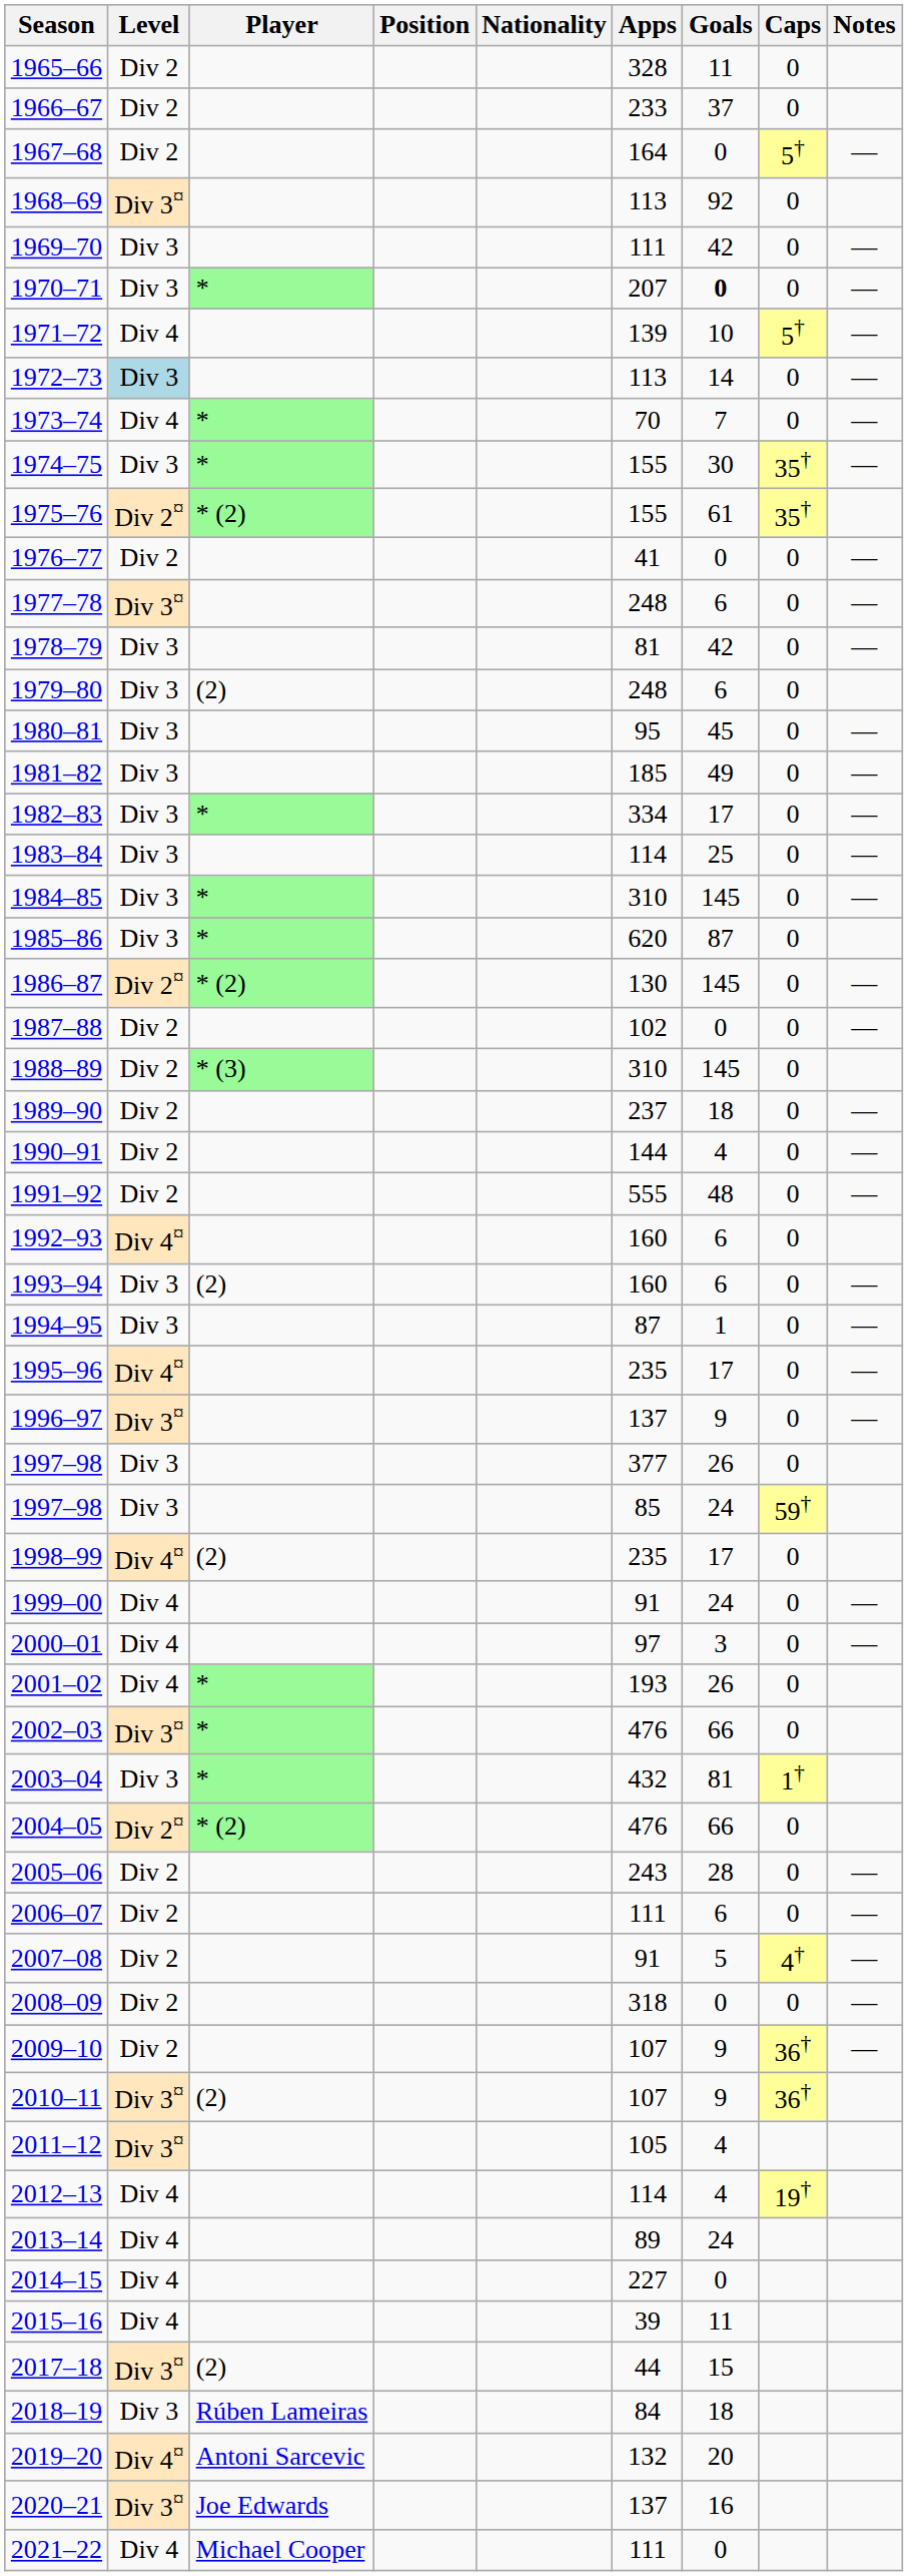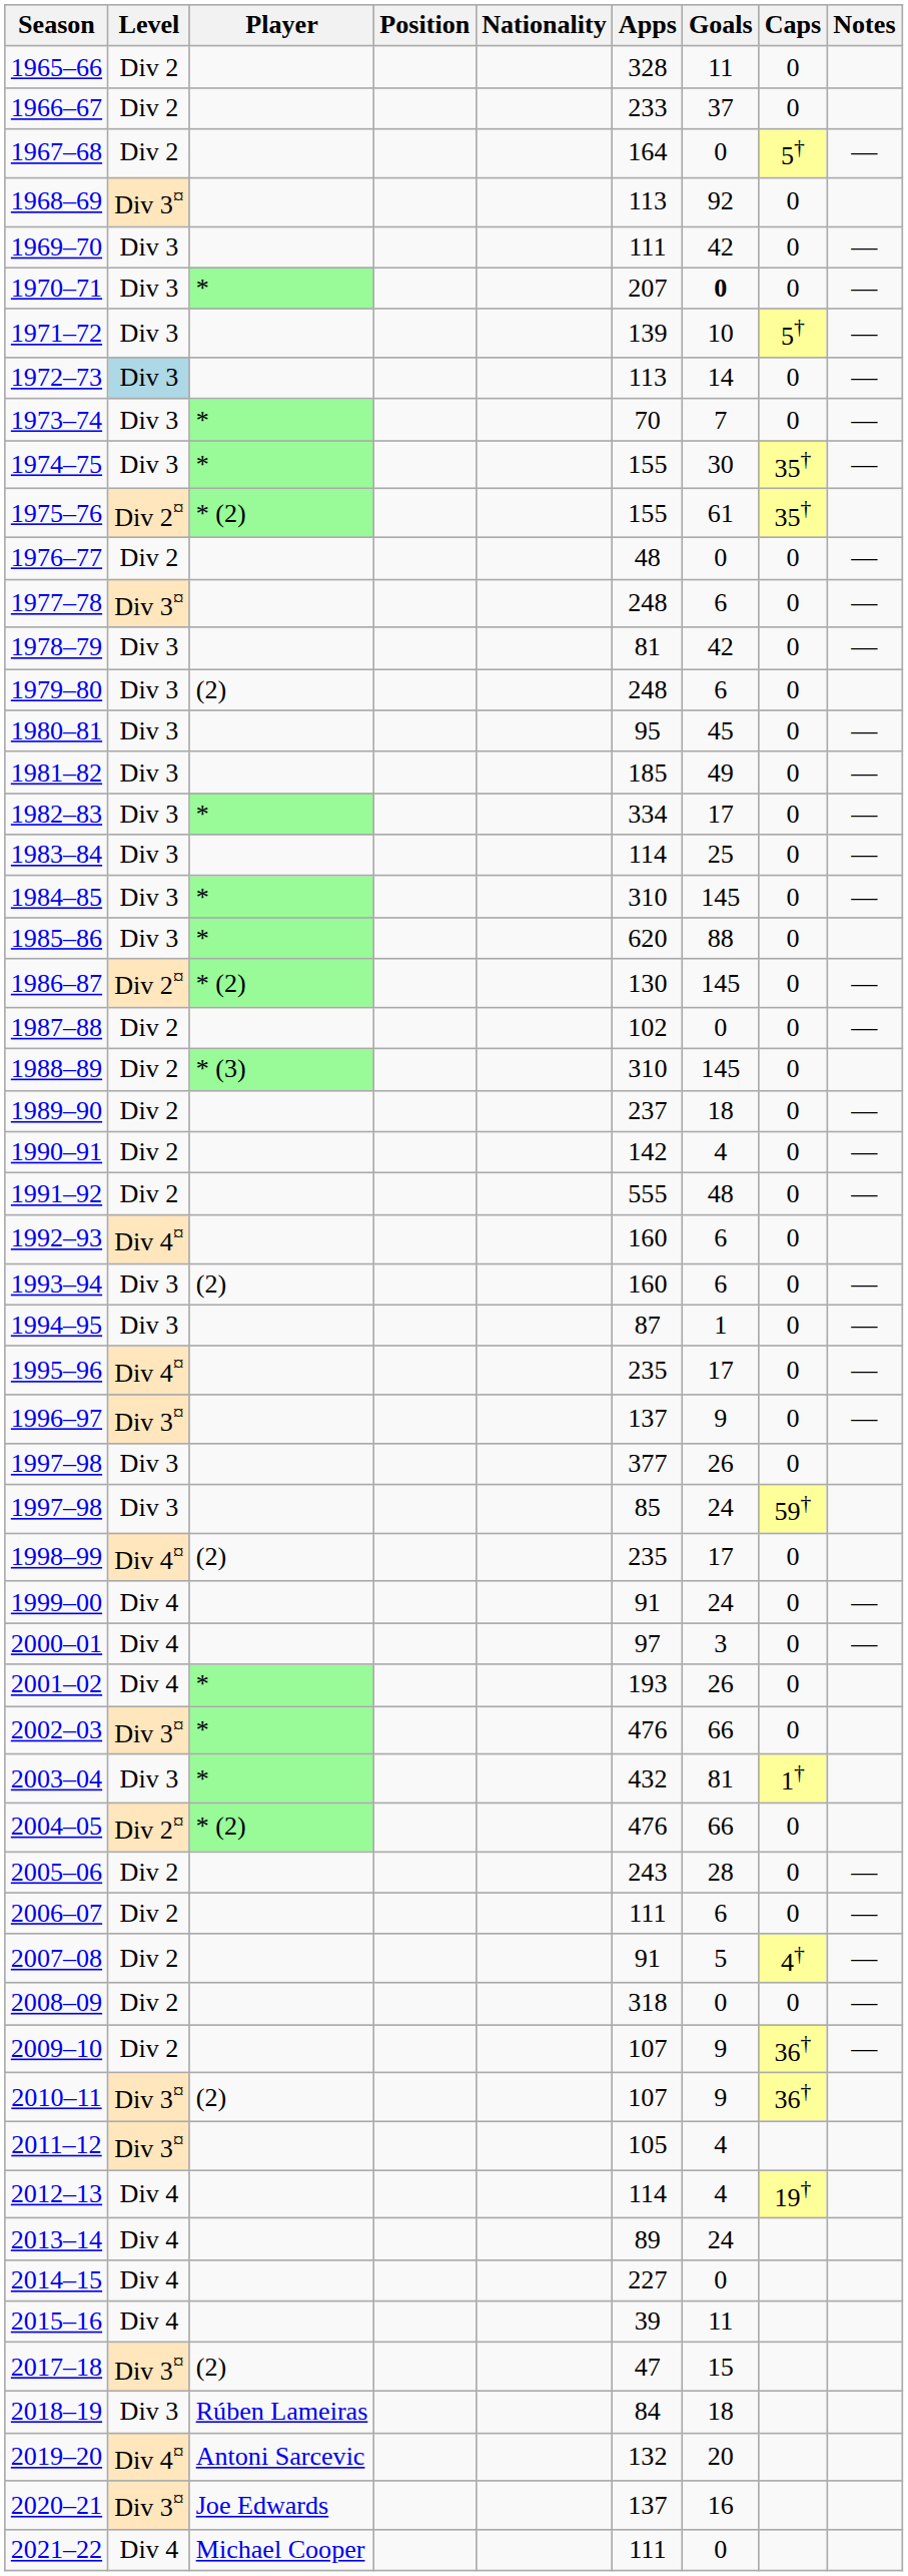 <table class="wikitable sortable" style="text-align:center;">
 <tr>
 <th scope="col">Season</th>
 <th scope="col">Level</th>
 <th scope="col">Player</th>
 <th scope="col">Position</th>
 <th scope="col">Nationality</th>
 <th>Apps</th>
 <th scope="col">Goals</th>
 <th scope="col">Caps</th>
 <th class=unsortable>Notes</th>
 </tr>
 <tr>
 <td><a href='#'>1965–66</a></td>
 <td>Div 2</td>
 <td align=left></td>
 <td align=left></td>
 <td align=left></td>
 <td>328</td>
 <td>11</td>
 <td>0</td>
 <td></td>
 </tr>
 <tr>
 <td><a href='#'>1966–67</a></td>
 <td>Div 2</td>
 <td align=left></td>
 <td align=left></td>
 <td align=left></td>
 <td>233</td>
 <td>37</td>
 <td>0</td>
 <td></td>
 </tr>
 <tr>
 <td><a href='#'>1967–68</a></td>
 <td>Div 2</td>
 <td align=left></td>
 <td align=left></td>
 <td align=left></td>
 <td>164</td>
 <td>0</td>
 <td bgcolor=#FFFF99>5<sup>†</sup></td>
 <td>—</td>
 </tr>
 <tr>
 <td><a href='#'>1968–69</a></td>
 <td bgcolor=#FFE6BD>Div 3<sup>¤</sup></td>
 <td align=left></td>
 <td align=left></td>
 <td align=left></td>
 <td>113</td>
 <td>92</td>
 <td>0</td>
 <td></td>
 </tr>
 <tr>
 <td><a href='#'>1969–70</a></td>
 <td>Div 3</td>
 <td align=left></td>
 <td align=left></td>
 <td align=left></td>
 <td>111</td>
 <td>42</td>
 <td>0</td>
 <td>—</td>
 </tr>
 <tr>
 <td><a href='#'>1970–71</a></td>
 <td>Div 3</td>
 <td style="background-color:#98FB98; text-align:left;">*</td>
 <td align=left></td>
 <td align=left></td>
 <td>207</td>
 <td><strong>0</strong></td>
 <td>0</td>
 <td>—</td>
 </tr>
 <tr>
 <td><a href='#'>1971–72</a></td>
-<td>Div 4</td>
+<td>Div 3</td>
 <td align=left></td>
 <td align=left></td>
 <td align=left></td>
 <td>139</td>
 <td>10</td>
 <td bgcolor=#FFFF99>5<sup>†</sup></td>
 <td>—</td>
 </tr>
 <tr>
 <td><a href='#'>1972–73</a></td>
 <td style="background: lightblue;">Div 3</td>
 <td align=left></td>
 <td align=left></td>
 <td align=left></td>
 <td>113</td>
 <td>14</td>
 <td>0</td>
 <td>—</td>
 </tr>
 <tr>
 <td><a href='#'>1973–74</a></td>
-<td>Div 4</td>
+<td>Div 3</td>
 <td style="background-color:#98FB98; text-align:left;">*</td>
 <td align=left></td>
 <td align=left></td>
 <td>70</td>
 <td>7</td>
 <td>0</td>
 <td>—</td>
 </tr>
 <tr>
 <td><a href='#'>1974–75</a></td>
 <td>Div 3</td>
 <td style="background-color:#98FB98; text-align:left;">*</td>
 <td align=left></td>
 <td align=left></td>
 <td>155</td>
 <td>30</td>
 <td bgcolor=#FFFF99>35<sup>†</sup></td>
 <td>—</td>
 </tr>
 <tr>
 <td><a href='#'>1975–76</a></td>
 <td bgcolor=#FFE6BD>Div 2<sup>¤</sup></td>
 <td style="background-color:#98FB98; text-align:left;">* (2)</td>
 <td align=left></td>
 <td align=left></td>
 <td>155</td>
 <td>61</td>
 <td bgcolor=#FFFF99>35<sup>†</sup></td>
 <td></td>
 </tr>
 <tr>
 <td><a href='#'>1976–77</a></td>
 <td>Div 2</td>
 <td align=left></td>
 <td align=left></td>
 <td align=left></td>
-<td>41</td>
+<td>48</td>
 <td>0</td>
 <td>0</td>
 <td>—</td>
 </tr>
 <tr>
 <td><a href='#'>1977–78</a></td>
 <td bgcolor=#FFE6BD>Div 3<sup>¤</sup></td>
 <td align=left></td>
 <td align=left></td>
 <td align=left></td>
 <td>248</td>
 <td>6</td>
 <td>0</td>
 <td>—</td>
 </tr>
 <tr>
 <td><a href='#'>1978–79</a></td>
 <td>Div 3</td>
 <td align=left></td>
 <td align=left></td>
 <td align=left></td>
 <td>81</td>
 <td>42</td>
 <td>0</td>
 <td>—</td>
 </tr>
 <tr>
 <td><a href='#'>1979–80</a></td>
 <td>Div 3</td>
 <td align=left> (2)</td>
 <td align=left></td>
 <td align=left></td>
 <td>248</td>
 <td>6</td>
 <td>0</td>
 <td></td>
 </tr>
 <tr>
 <td><a href='#'>1980–81</a></td>
 <td>Div 3</td>
 <td align=left></td>
 <td align=left></td>
 <td align=left></td>
 <td>95</td>
 <td>45</td>
 <td>0</td>
 <td>—</td>
 </tr>
 <tr>
 <td><a href='#'>1981–82</a></td>
 <td>Div 3</td>
 <td align=left></td>
 <td align=left></td>
 <td align=left></td>
 <td>185</td>
 <td>49</td>
 <td>0</td>
 <td>—</td>
 </tr>
 <tr>
 <td><a href='#'>1982–83</a></td>
 <td>Div 3</td>
 <td style="background-color:#98FB98; text-align:left;">*</td>
 <td align=left></td>
 <td align=left></td>
 <td>334</td>
 <td>17</td>
 <td>0</td>
 <td>—</td>
 </tr>
 <tr>
 <td><a href='#'>1983–84</a></td>
 <td>Div 3</td>
 <td align=left></td>
 <td align=left></td>
 <td align=left></td>
 <td>114</td>
 <td>25</td>
 <td>0</td>
 <td>—</td>
 </tr>
 <tr>
 <td><a href='#'>1984–85</a></td>
 <td>Div 3</td>
 <td style="background-color:#98FB98; text-align:left;">*</td>
 <td align=left></td>
 <td align=left></td>
 <td>310</td>
 <td>145</td>
 <td>0</td>
 <td>—</td>
 </tr>
 <tr>
 <td><a href='#'>1985–86</a></td>
 <td>Div 3</td>
 <td style="background-color:#98FB98; text-align:left;">*</td>
 <td align=left></td>
 <td align=left></td>
 <td>620</td>
-<td>87</td>
+<td>88</td>
 <td>0</td>
 <td></td>
 </tr>
 <tr>
 <td><a href='#'>1986–87</a></td>
 <td bgcolor=#FFE6BD>Div 2<sup>¤</sup></td>
 <td style="background-color:#98FB98; text-align:left;">* (2)</td>
 <td align=left></td>
 <td align=left></td>
 <td>130</td>
 <td>145</td>
 <td>0</td>
 <td>—</td>
 </tr>
 <tr>
 <td><a href='#'>1987–88</a></td>
 <td>Div 2</td>
 <td align=left></td>
 <td align=left></td>
 <td align=left></td>
 <td>102</td>
 <td>0</td>
 <td>0</td>
 <td>—</td>
 </tr>
 <tr>
 <td><a href='#'>1988–89</a></td>
 <td>Div 2</td>
 <td style="background-color:#98FB98; text-align:left;">* (3)</td>
 <td align=left></td>
 <td align=left></td>
 <td>310</td>
 <td>145</td>
 <td>0</td>
 <td></td>
 </tr>
 <tr>
 <td><a href='#'>1989–90</a></td>
 <td>Div 2</td>
 <td align=left></td>
 <td align=left></td>
 <td align=left></td>
 <td>237</td>
 <td>18</td>
 <td>0</td>
 <td>—</td>
 </tr>
 <tr>
 <td><a href='#'>1990–91</a></td>
 <td>Div 2</td>
 <td align=left></td>
 <td align=left></td>
 <td align=left></td>
-<td>144</td>
+<td>142</td>
 <td>4</td>
 <td>0</td>
 <td>—</td>
 </tr>
 <tr>
 <td><a href='#'>1991–92</a></td>
 <td>Div 2</td>
 <td align=left></td>
 <td align=left></td>
 <td align=left></td>
 <td>555</td>
 <td>48</td>
 <td>0</td>
 <td>—</td>
 </tr>
 <tr>
 <td><a href='#'>1992–93</a></td>
 <td bgcolor=#FFE6BD>Div 4<sup>¤</sup></td>
 <td align=left></td>
 <td align=left></td>
 <td align=left></td>
 <td>160</td>
 <td>6</td>
 <td>0</td>
 <td></td>
 </tr>
 <tr>
 <td><a href='#'>1993–94</a></td>
 <td>Div 3</td>
 <td align=left> (2)</td>
 <td align=left></td>
 <td align=left></td>
 <td>160</td>
 <td>6</td>
 <td>0</td>
 <td>—</td>
 </tr>
 <tr>
 <td><a href='#'>1994–95</a></td>
 <td>Div 3</td>
 <td align=left></td>
 <td align=left></td>
 <td align=left></td>
 <td>87</td>
 <td>1</td>
 <td>0</td>
 <td>—</td>
 </tr>
 <tr>
 <td><a href='#'>1995–96</a></td>
 <td bgcolor=#FFE6BD>Div 4<sup>¤</sup></td>
 <td align=left></td>
 <td align=left></td>
 <td align=left></td>
 <td>235</td>
 <td>17</td>
 <td>0</td>
 <td>—</td>
 </tr>
 <tr>
 <td><a href='#'>1996–97</a></td>
 <td bgcolor=#FFE6BD>Div 3<sup>¤</sup></td>
 <td align=left></td>
 <td align=left></td>
 <td align=left></td>
 <td>137</td>
 <td>9</td>
 <td>0</td>
 <td>—</td>
 </tr>
 <tr>
 <td><a href='#'>1997–98</a></td>
 <td>Div 3</td>
 <td align=left></td>
 <td align=left></td>
 <td align=left></td>
 <td>377</td>
 <td>26</td>
 <td>0</td>
 <td></td>
 </tr>
 <tr>
 <td><a href='#'>1997–98</a></td>
 <td>Div 3</td>
 <td align=left></td>
 <td align=left></td>
 <td align=left></td>
 <td>85</td>
 <td>24</td>
 <td bgcolor=#FFFF99>59<sup>†</sup></td>
 <td></td>
 </tr>
 <tr>
 <td><a href='#'>1998–99</a></td>
 <td bgcolor=#FFE6BD>Div 4<sup>¤</sup></td>
 <td align=left> (2)</td>
 <td align=left></td>
 <td align=left></td>
 <td>235</td>
 <td>17</td>
 <td>0</td>
 <td></td>
 </tr>
 <tr>
 <td><a href='#'>1999–00</a></td>
 <td>Div 4</td>
 <td align=left></td>
 <td align=left></td>
 <td align=left></td>
 <td>91</td>
 <td>24</td>
 <td>0</td>
 <td>—</td>
 </tr>
 <tr>
 <td><a href='#'>2000–01</a></td>
 <td>Div 4</td>
 <td align=left></td>
 <td align=left></td>
 <td align=left></td>
 <td>97</td>
 <td>3</td>
 <td>0</td>
 <td>—</td>
 </tr>
 <tr>
 <td><a href='#'>2001–02</a></td>
 <td>Div 4</td>
 <td style="background-color:#98FB98; text-align:left;">*</td>
 <td align=left></td>
 <td align=left></td>
 <td>193</td>
 <td>26</td>
 <td>0</td>
 <td></td>
 </tr>
 <tr>
 <td><a href='#'>2002–03</a></td>
 <td bgcolor=#FFE6BD>Div 3<sup>¤</sup></td>
 <td style="background-color:#98FB98; text-align:left;">*</td>
 <td align=left></td>
 <td align=left></td>
 <td>476</td>
 <td>66</td>
 <td>0</td>
 <td></td>
 </tr>
 <tr>
 <td><a href='#'>2003–04</a></td>
 <td>Div 3</td>
 <td style="background-color:#98FB98; text-align:left;">*</td>
 <td align=left></td>
 <td align=left></td>
 <td>432</td>
 <td>81</td>
 <td bgcolor=#FFFF99>1<sup>†</sup></td>
 <td></td>
 </tr>
 <tr>
 <td><a href='#'>2004–05</a></td>
 <td bgcolor=#FFE6BD>Div 2<sup>¤</sup></td>
 <td style="background-color:#98FB98; text-align:left;">* (2)</td>
 <td align=left></td>
 <td align=left></td>
 <td>476</td>
 <td>66</td>
 <td>0</td>
 <td></td>
 </tr>
 <tr>
 <td><a href='#'>2005–06</a></td>
 <td>Div 2</td>
 <td align=left></td>
 <td align=left></td>
 <td align=left></td>
 <td>243</td>
 <td>28</td>
 <td>0</td>
 <td>—</td>
 </tr>
 <tr>
 <td><a href='#'>2006–07</a></td>
 <td>Div 2</td>
 <td align=left></td>
 <td align=left></td>
 <td align=left></td>
 <td>111</td>
 <td>6</td>
 <td>0</td>
 <td>—</td>
 </tr>
 <tr>
 <td><a href='#'>2007–08</a></td>
 <td>Div 2</td>
 <td align=left></td>
 <td align=left></td>
 <td align=left></td>
 <td>91</td>
 <td>5</td>
 <td bgcolor=#FFFF99>4<sup>†</sup></td>
 <td>—</td>
 </tr>
 <tr>
 <td><a href='#'>2008–09</a></td>
 <td>Div 2</td>
 <td align=left></td>
 <td align=left></td>
 <td align=left></td>
 <td>318</td>
 <td>0</td>
 <td>0</td>
 <td>—</td>
 </tr>
 <tr>
 <td><a href='#'>2009–10</a></td>
 <td>Div 2</td>
 <td align=left></td>
 <td align=left></td>
 <td align=left></td>
 <td>107</td>
 <td>9</td>
 <td bgcolor=#FFFF99>36<sup>†</sup></td>
 <td>—</td>
 </tr>
 <tr>
 <td><a href='#'>2010–11</a></td>
 <td bgcolor=#FFE6BD>Div 3<sup>¤</sup></td>
 <td align=left> (2)</td>
 <td align=left></td>
 <td align=left></td>
 <td>107</td>
 <td>9</td>
 <td bgcolor=#FFFF99>36<sup>†</sup></td>
 <td></td>
 </tr>
 <tr>
 <td><a href='#'>2011–12</a></td>
 <td bgcolor=#FFE6BD>Div 3<sup>¤</sup></td>
 <td align=left></td>
 <td align=left></td>
 <td align=left></td>
 <td>105</td>
 <td>4</td>
 <td></td>
 <td></td>
 </tr>
 <tr>
 <td><a href='#'>2012–13</a></td>
 <td>Div 4</td>
 <td align=left></td>
 <td align=left></td>
 <td align=left></td>
 <td>114</td>
 <td>4</td>
 <td bgcolor=#FFFF99>19<sup>†</sup></td>
 <td></td>
 </tr>
 <tr>
 <td><a href='#'>2013–14</a></td>
 <td>Div 4</td>
 <td align=left></td>
 <td align=left></td>
 <td align=left></td>
 <td>89</td>
 <td>24</td>
 <td></td>
 <td></td>
 </tr>
 <tr>
 <td><a href='#'>2014–15</a></td>
 <td>Div 4</td>
 <td align=left></td>
 <td align=left></td>
 <td align=left></td>
 <td>227</td>
 <td>0</td>
 <td></td>
 <td></td>
 </tr>
 <tr>
 <td><a href='#'>2015–16</a></td>
 <td>Div 4</td>
 <td align=left></td>
 <td align=left></td>
 <td align=left></td>
 <td>39</td>
 <td>11</td>
 <td></td>
 <td></td>
 </tr>
 <tr>
 <td><a href='#'>2017–18</a></td>
 <td bgcolor=#FFE6BD>Div 3<sup>¤</sup></td>
 <td align=left> (2)</td>
 <td align=left></td>
 <td align=left></td>
-<td>44</td>
+<td>47</td>
 <td>15</td>
 <td></td>
 <td></td>
 </tr>
 <tr>
 <td><a href='#'>2018–19</a></td>
 <td>Div 3</td>
 <td align=left><a href='#'>Rúben Lameiras</a></td>
 <td align=left></td>
 <td align=left></td>
 <td>84</td>
 <td>18</td>
 <td></td>
 <td></td>
 </tr>
 <tr>
 <td><a href='#'>2019–20</a></td>
 <td bgcolor=#FFE6BD>Div 4<sup>¤</sup></td>
 <td align=left><a href='#'>Antoni Sarcevic</a></td>
 <td align=left></td>
 <td align=left></td>
 <td>132</td>
 <td>20</td>
 <td></td>
 <td></td>
 </tr>
 <tr>
 <td><a href='#'>2020–21</a></td>
 <td bgcolor=#FFE6BD>Div 3<sup>¤</sup></td>
 <td align=left><a href='#'>Joe Edwards</a></td>
 <td align=left></td>
 <td align=left></td>
 <td>137</td>
 <td>16</td>
 <td></td>
 <td></td>
 </tr>
 <tr>
 <td><a href='#'>2021–22</a></td>
 <td>Div 4</td>
 <td align=left><a href='#'>Michael Cooper</a></td>
 <td align=left></td>
 <td align=left></td>
 <td>111</td>
 <td>0</td>
 <td></td>
 <td></td>
 </tr>
 </table>
